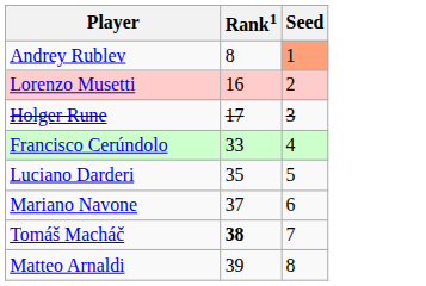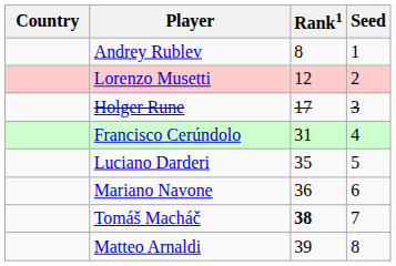 <table class="wikitable nowrap">
 <tr>
+<th width="70">Country</th>
 <th width="175">Player</th>
 <th>Rank<sup>1</sup></th>
 <th>Seed</th>
 </tr>
 <tr>
+<td></td>
 <td><a href='#'>Andrey Rublev</a></td>
 <td>8</td>
-<td style="background: lightsalmon;">1</td>
+<td>1</td>
 </tr>
 <tr bgcolor=#fcc>
+<td></td>
 <td><a href='#'>Lorenzo Musetti</a></td>
-<td>16</td>
+<td>12</td>
 <td>2</td>
 </tr>
 <tr>
+<td><s></s></td>
 <td><s><a href='#'>Holger Rune</a></s></td>
 <td><s>17</s></td>
 <td><s>3</s></td>
 </tr>
 <tr bgcolor=#cfc>
+<td></td>
 <td><a href='#'>Francisco Cerúndolo</a></td>
-<td>33</td>
+<td>31</td>
 <td>4</td>
 </tr>
 <tr>
+<td></td>
 <td><a href='#'>Luciano Darderi</a></td>
 <td>35</td>
 <td>5</td>
 </tr>
 <tr>
+<td></td>
 <td><a href='#'>Mariano Navone</a></td>
-<td>37</td>
+<td>36</td>
 <td>6</td>
 </tr>
 <tr>
+<td></td>
 <td><a href='#'>Tomáš Macháč</a></td>
 <td><strong>38</strong></td>
 <td>7</td>
 </tr>
 <tr>
+<td></td>
 <td><a href='#'>Matteo Arnaldi</a></td>
 <td>39</td>
 <td>8</td>
 </tr>
 </table>
